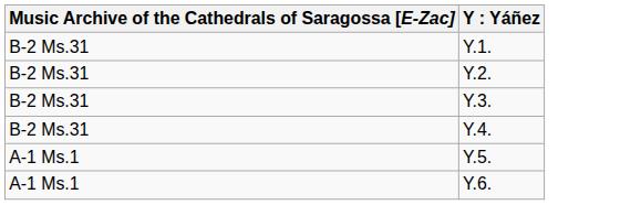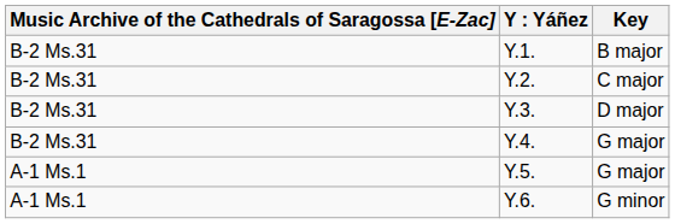 <table class="wikitable">
 <tr>
 <th>Music Archive of the Cathedrals of Saragossa [<strong><em>E<strong>-Zac<em>]</th>
 <th>Y : Yáñez</th>
+<th>Key</th>
 </tr>
 <tr>
 <td>B-2 Ms.31</td>
 <td>Y.1.</td>
+<td>B major</td>
 </tr>
 <tr>
 <td>B-2 Ms.31</td>
 <td>Y.2.</td>
+<td>C major</td>
 </tr>
 <tr>
 <td>B-2 Ms.31</td>
 <td>Y.3.</td>
+<td>D major</td>
 </tr>
 <tr>
 <td>B-2 Ms.31</td>
 <td>Y.4.</td>
+<td>G major</td>
 </tr>
 <tr>
 <td>A-1 Ms.1</td>
 <td>Y.5.</td>
+<td>G major</td>
 </tr>
 <tr>
 <td>A-1 Ms.1</td>
 <td>Y.6.</td>
+<td>G minor</td>
 </tr>
 </table>
